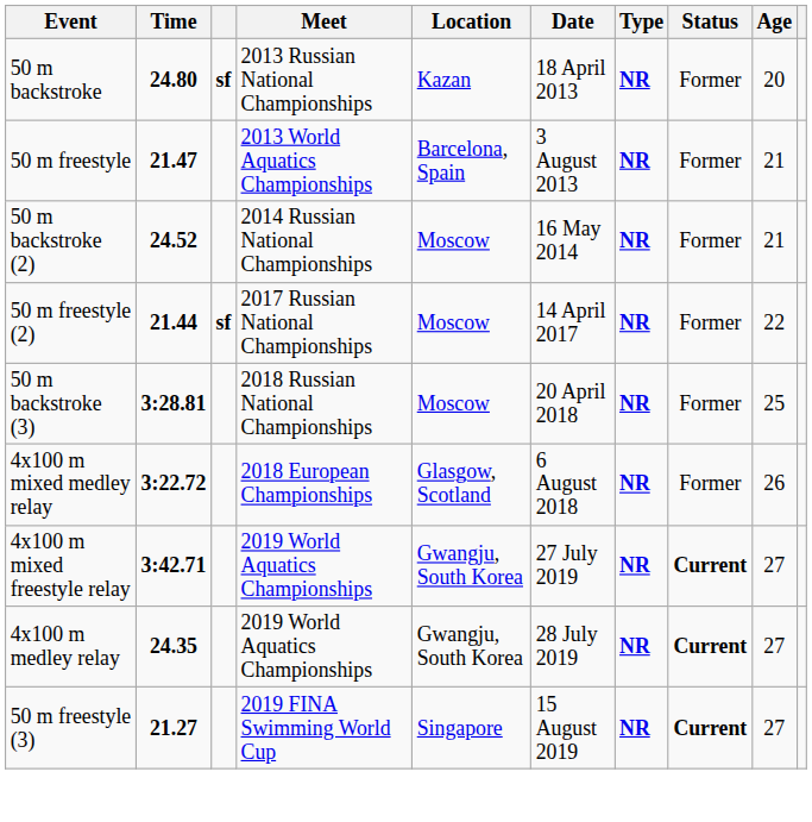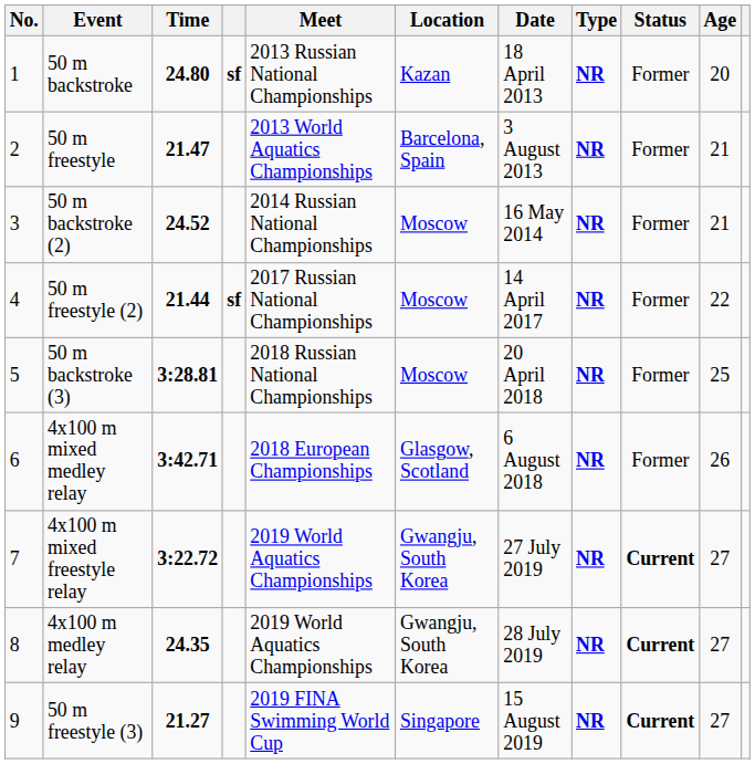 <table class="wikitable sortable">
 <tr>
+<th>No.</th>
 <th>Event</th>
 <th>Time</th>
 <th></th>
 <th>Meet</th>
 <th>Location</th>
 <th>Date</th>
 <th>Type</th>
 <th>Status</th>
 <th>Age</th>
 <th></th>
 </tr>
 <tr>
+<td>1</td>
 <td>50 m backstroke</td>
 <td style="text-align:center;"><strong>24.80</strong></td>
 <td><strong>sf</strong></td>
 <td>2013 Russian National Championships</td>
 <td><a href='#'>Kazan</a></td>
 <td>18 April 2013</td>
 <td><strong><a href='#'>NR</a></strong></td>
 <td style="text-align:center;">Former</td>
 <td style="text-align:center;">20</td>
 <td style="text-align:center;"></td>
 </tr>
 <tr>
+<td>2</td>
 <td>50 m freestyle</td>
 <td style="text-align:center;"><strong>21.47</strong></td>
 <td></td>
 <td><a href='#'>2013 World Aquatics Championships</a></td>
 <td><a href='#'>Barcelona</a>, <a href='#'>Spain</a></td>
 <td>3 August 2013</td>
 <td><strong><a href='#'>NR</a></strong></td>
 <td style="text-align:center;">Former</td>
 <td style="text-align:center;">21</td>
 <td style="text-align:center;"></td>
 </tr>
 <tr>
+<td>3</td>
 <td>50 m backstroke (2)</td>
 <td style="text-align:center;"><strong>24.52</strong></td>
 <td></td>
 <td>2014 Russian National Championships</td>
 <td><a href='#'>Moscow</a></td>
 <td>16 May 2014</td>
 <td><strong><a href='#'>NR</a></strong></td>
 <td style="text-align:center;">Former</td>
 <td style="text-align:center;">21</td>
 <td style="text-align:center;"></td>
 </tr>
 <tr>
+<td>4</td>
 <td>50 m freestyle (2)</td>
 <td style="text-align:center;"><strong>21.44</strong></td>
 <td><strong>sf</strong></td>
 <td>2017 Russian National Championships</td>
 <td><a href='#'>Moscow</a></td>
 <td>14 April 2017</td>
 <td><strong><a href='#'>NR</a></strong></td>
 <td style="text-align:center;">Former</td>
 <td style="text-align:center;">22</td>
 <td style="text-align:center;"></td>
 </tr>
 <tr>
+<td>5</td>
 <td>50 m backstroke (3)</td>
 <td style="text-align:center;"><strong>3:28.81</strong></td>
 <td></td>
 <td>2018 Russian National Championships</td>
 <td><a href='#'>Moscow</a></td>
 <td>20 April 2018</td>
 <td><strong><a href='#'>NR</a></strong></td>
 <td style="text-align:center;">Former</td>
 <td style="text-align:center;">25</td>
 <td style="text-align:center;"></td>
 </tr>
 <tr>
+<td>6</td>
 <td>4x100 m mixed medley relay</td>
-<td style="text-align:center;"><strong>3:22.72</strong></td>
+<td style="text-align:center;"><strong>3:42.71</strong></td>
 <td></td>
 <td><a href='#'>2018 European Championships</a></td>
 <td><a href='#'>Glasgow</a>, <a href='#'>Scotland</a></td>
 <td>6 August 2018</td>
 <td><strong><a href='#'>NR</a></strong></td>
 <td style="text-align:center;">Former</td>
 <td style="text-align:center;">26</td>
 <td style="text-align:center;"></td>
 </tr>
 <tr>
+<td>7</td>
 <td>4x100 m mixed freestyle relay</td>
-<td style="text-align:center;"><strong>3:42.71</strong></td>
+<td style="text-align:center;"><strong>3:22.72</strong></td>
 <td></td>
 <td><a href='#'>2019 World Aquatics Championships</a></td>
 <td><a href='#'>Gwangju</a>, <a href='#'>South Korea</a></td>
 <td>27 July 2019</td>
 <td><strong><a href='#'>NR</a></strong></td>
 <td style="text-align:center;"><strong>Current</strong></td>
 <td style="text-align:center;">27</td>
 <td style="text-align:center;"></td>
 </tr>
 <tr>
+<td>8</td>
 <td>4x100 m medley relay</td>
 <td style="text-align:center;"><strong>24.35</strong></td>
 <td></td>
 <td>2019 World Aquatics Championships</td>
 <td>Gwangju, South Korea</td>
 <td>28 July 2019</td>
 <td><strong><a href='#'>NR</a></strong></td>
 <td style="text-align:center;"><strong>Current</strong></td>
 <td style="text-align:center;">27</td>
 <td style="text-align:center;"></td>
 </tr>
 <tr>
+<td>9</td>
 <td>50 m freestyle (3)</td>
 <td style="text-align:center;"><strong>21.27</strong></td>
 <td></td>
 <td><a href='#'>2019 FINA Swimming World Cup</a></td>
 <td><a href='#'>Singapore</a></td>
 <td>15 August 2019</td>
 <td><strong><a href='#'>NR</a></strong></td>
 <td style="text-align:center;"><strong>Current</strong></td>
 <td style="text-align:center;">27</td>
 <td style="text-align:center;"></td>
 </tr>
 </table>
